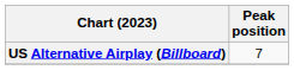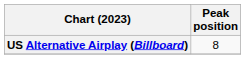 <table class="wikitable plainrowheaders" style="text-align:center">
 <tr>
 <th scope="col">Chart (2023)</th>
 <th scope="col">Peak<br>position</th>
 </tr>
 <tr>
 <th scope="row">US <a href='#'>Alternative Airplay</a> (<a href='#'><em>Billboard</em></a>)</th>
-<td>7</td>
+<td>8</td>
 </tr>
 <tr>
 </tr>
 </table>
